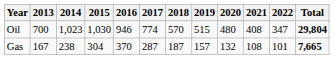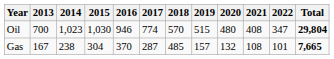 <table class="wikitable">
 <tr>
 <th>Year</th>
 <th>2013</th>
 <th>2014</th>
 <th>2015</th>
 <th>2016</th>
 <th>2017</th>
 <th>2018</th>
 <th>2019</th>
 <th>2020</th>
 <th>2021</th>
 <th>2022</th>
 <th><strong>Total</strong></th>
 </tr>
 <tr>
 <td>Oil</td>
 <td>700</td>
 <td>1,023</td>
 <td>1,030</td>
 <td>946</td>
 <td>774</td>
 <td>570</td>
 <td>515</td>
 <td>480</td>
 <td>408</td>
 <td>347</td>
 <td><strong>29,804</strong></td>
 </tr>
 <tr>
 <td>Gas</td>
 <td>167</td>
 <td>238</td>
 <td>304</td>
 <td>370</td>
 <td>287</td>
-<td>187</td>
+<td>485</td>
 <td>157</td>
 <td>132</td>
 <td>108</td>
 <td>101</td>
 <td><strong>7,665</strong></td>
 </tr>
 </table>
